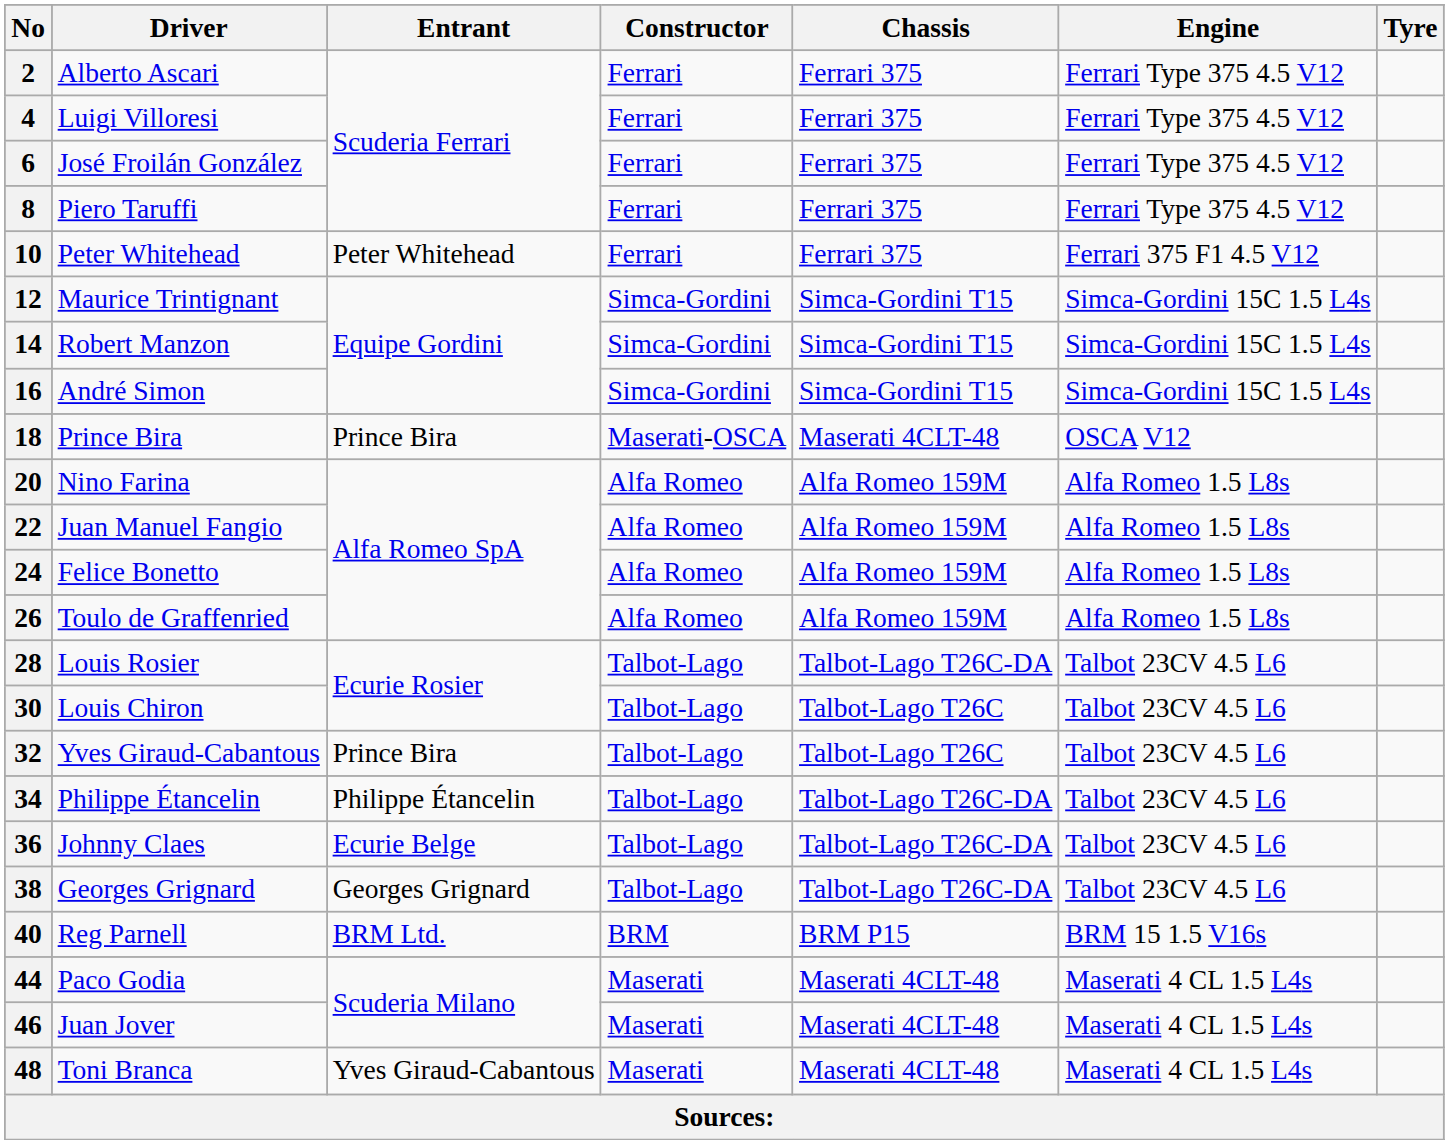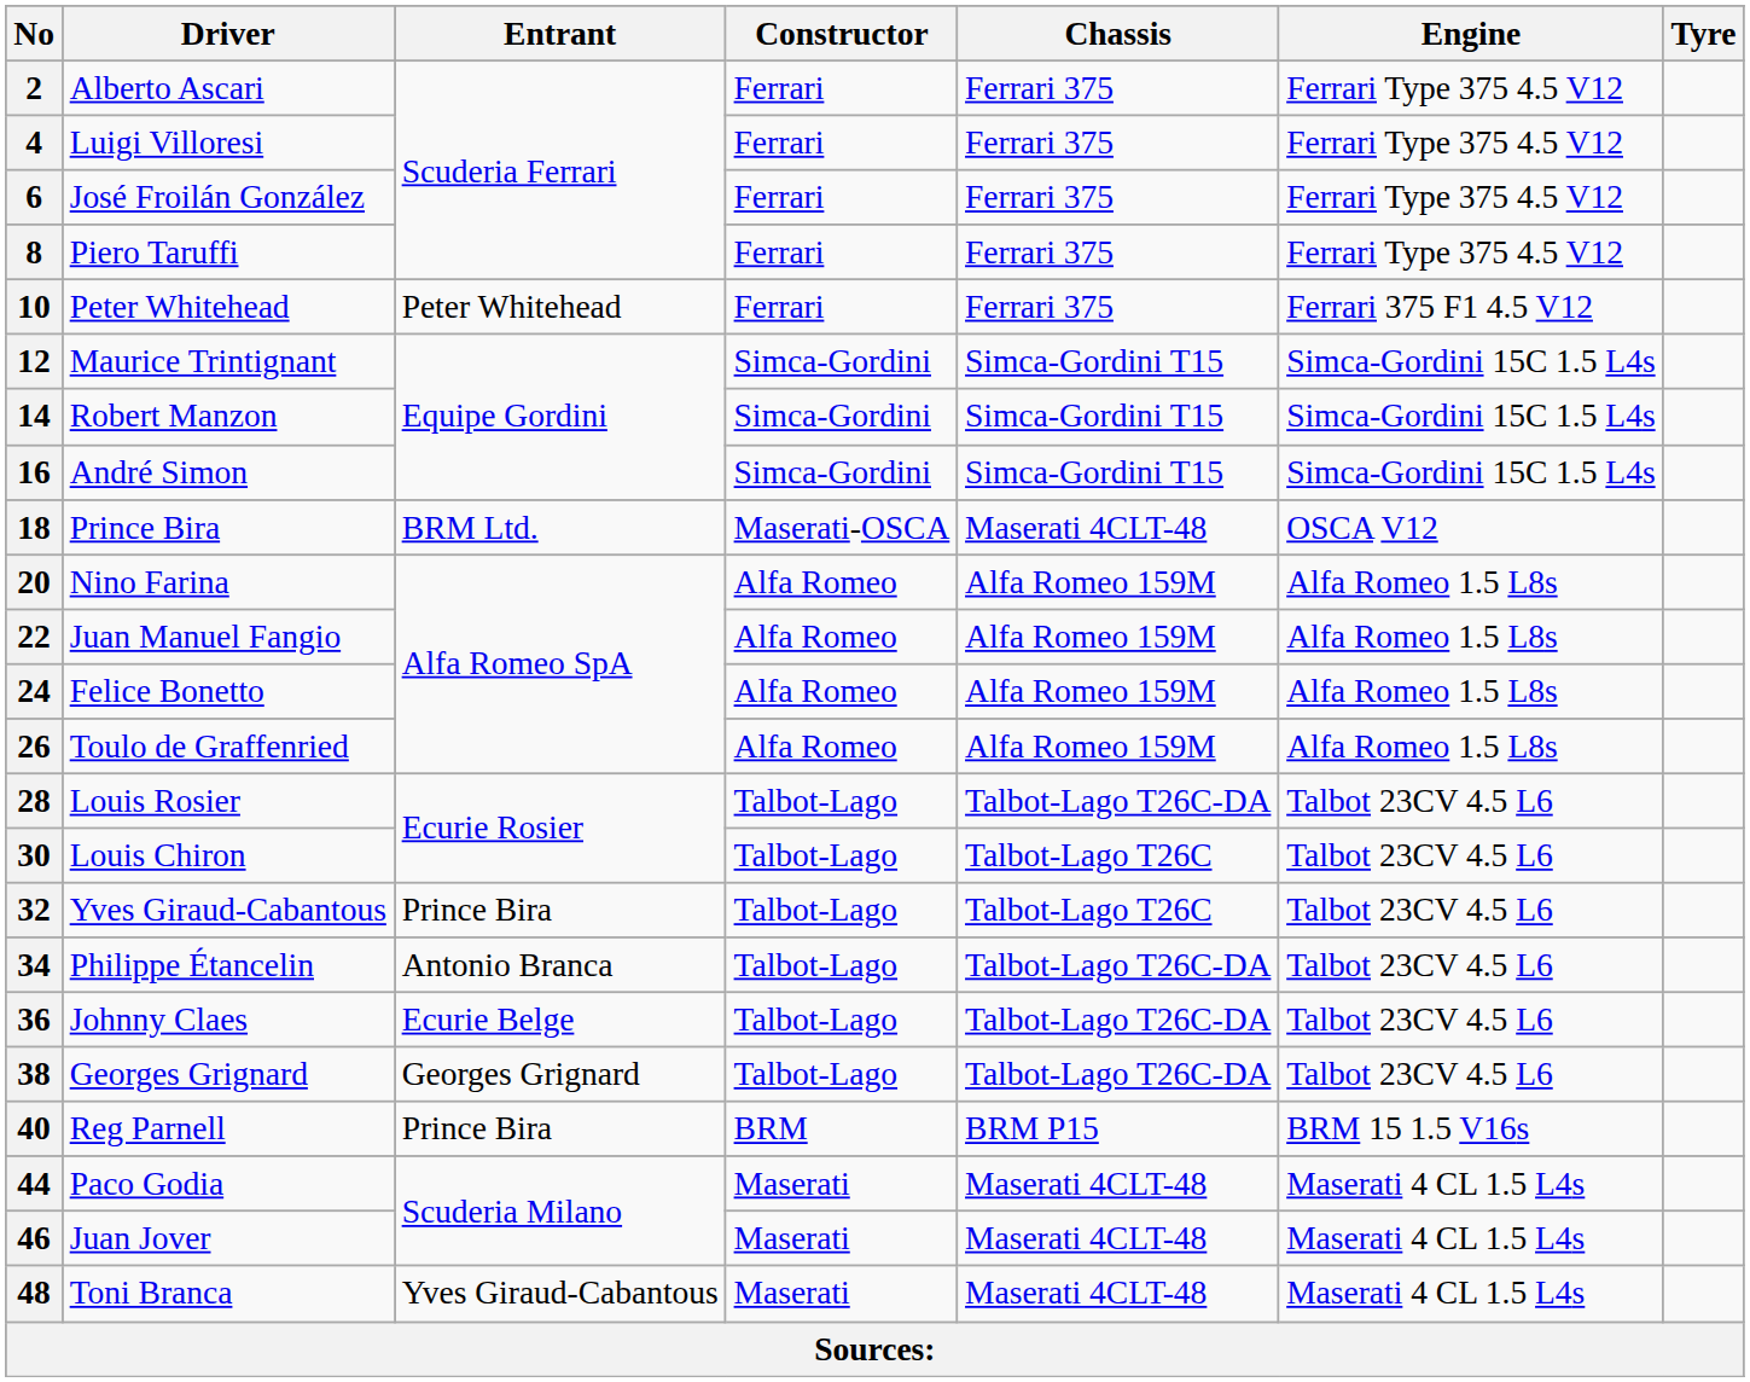 <table class="wikitable sortable" style="font-size: 95%;">
 <tr>
 <th>No</th>
 <th>Driver</th>
 <th>Entrant</th>
 <th>Constructor</th>
 <th>Chassis</th>
 <th>Engine</th>
 <th>Tyre</th>
 </tr>
 <tr>
 <th>2</th>
 <td> <a href='#'>Alberto Ascari</a></td>
 <td rowspan=4><a href='#'>Scuderia Ferrari</a></td>
 <td><a href='#'>Ferrari</a></td>
 <td><a href='#'>Ferrari 375</a></td>
 <td><a href='#'>Ferrari</a> Type 375 4.5 <a href='#'>V12</a></td>
 <td align="center"></td>
 </tr>
 <tr>
 <th>4</th>
 <td> <a href='#'>Luigi Villoresi</a></td>
 <td><a href='#'>Ferrari</a></td>
 <td><a href='#'>Ferrari 375</a></td>
 <td><a href='#'>Ferrari</a> Type 375 4.5 <a href='#'>V12</a></td>
 <td align="center"></td>
 </tr>
 <tr>
 <th>6</th>
 <td> <a href='#'>José Froilán González</a></td>
 <td><a href='#'>Ferrari</a></td>
 <td><a href='#'>Ferrari 375</a></td>
 <td><a href='#'>Ferrari</a> Type 375 4.5 <a href='#'>V12</a></td>
 <td align="center"></td>
 </tr>
 <tr>
 <th>8</th>
 <td> <a href='#'>Piero Taruffi</a></td>
 <td><a href='#'>Ferrari</a></td>
 <td><a href='#'>Ferrari 375</a></td>
 <td><a href='#'>Ferrari</a> Type 375 4.5 <a href='#'>V12</a></td>
 <td align="center"></td>
 </tr>
 <tr>
 <th>10</th>
 <td> <a href='#'>Peter Whitehead</a></td>
 <td>Peter Whitehead</td>
 <td><a href='#'>Ferrari</a></td>
 <td><a href='#'>Ferrari 375</a></td>
 <td><a href='#'>Ferrari</a> 375 F1 4.5 <a href='#'>V12</a></td>
 <td align="center"></td>
 </tr>
 <tr>
 <th>12</th>
 <td> <a href='#'>Maurice Trintignant</a></td>
 <td rowspan=3><a href='#'>Equipe Gordini</a></td>
 <td><a href='#'>Simca-Gordini</a></td>
 <td><a href='#'>Simca-Gordini T15</a></td>
 <td><a href='#'>Simca-Gordini</a> 15C 1.5 <a href='#'>L4</a><a href='#'>s</a></td>
 <td align="center"></td>
 </tr>
 <tr>
 <th>14</th>
 <td> <a href='#'>Robert Manzon</a></td>
 <td><a href='#'>Simca-Gordini</a></td>
 <td><a href='#'>Simca-Gordini T15</a></td>
 <td><a href='#'>Simca-Gordini</a> 15C 1.5 <a href='#'>L4</a><a href='#'>s</a></td>
 <td align="center"></td>
 </tr>
 <tr>
 <th>16</th>
 <td> <a href='#'>André Simon</a></td>
 <td><a href='#'>Simca-Gordini</a></td>
 <td><a href='#'>Simca-Gordini T15</a></td>
 <td><a href='#'>Simca-Gordini</a> 15C 1.5 <a href='#'>L4</a><a href='#'>s</a></td>
 <td align="center"></td>
 </tr>
 <tr>
 <th>18</th>
 <td> <a href='#'>Prince Bira</a></td>
-<td>Prince Bira</td>
+<td><a href='#'>BRM Ltd.</a></td>
 <td><a href='#'>Maserati</a>-<a href='#'>OSCA</a></td>
 <td><a href='#'>Maserati 4CLT-48</a></td>
 <td><a href='#'>OSCA</a> <a href='#'>V12</a></td>
 <td align="center"></td>
 </tr>
 <tr>
 <th>20</th>
 <td> <a href='#'>Nino Farina</a></td>
 <td rowspan=4><a href='#'>Alfa Romeo SpA</a></td>
 <td><a href='#'>Alfa Romeo</a></td>
 <td><a href='#'>Alfa Romeo 159M</a></td>
 <td><a href='#'>Alfa Romeo</a> 1.5 <a href='#'>L8</a><a href='#'>s</a></td>
 <td align="center"></td>
 </tr>
 <tr>
 <th>22</th>
 <td> <a href='#'>Juan Manuel Fangio</a></td>
 <td><a href='#'>Alfa Romeo</a></td>
 <td><a href='#'>Alfa Romeo 159M</a></td>
 <td><a href='#'>Alfa Romeo</a> 1.5 <a href='#'>L8</a><a href='#'>s</a></td>
 <td align="center"></td>
 </tr>
 <tr>
 <th>24</th>
 <td> <a href='#'>Felice Bonetto</a></td>
 <td><a href='#'>Alfa Romeo</a></td>
 <td><a href='#'>Alfa Romeo 159M</a></td>
 <td><a href='#'>Alfa Romeo</a> 1.5 <a href='#'>L8</a><a href='#'>s</a></td>
 <td align="center"></td>
 </tr>
 <tr>
 <th>26</th>
 <td> <a href='#'>Toulo de Graffenried</a></td>
 <td><a href='#'>Alfa Romeo</a></td>
 <td><a href='#'>Alfa Romeo 159M</a></td>
 <td><a href='#'>Alfa Romeo</a> 1.5 <a href='#'>L8</a><a href='#'>s</a></td>
 <td align="center"></td>
 </tr>
 <tr>
 <th>28</th>
 <td> <a href='#'>Louis Rosier</a></td>
 <td rowspan=2><a href='#'>Ecurie Rosier</a></td>
 <td><a href='#'>Talbot-Lago</a></td>
 <td><a href='#'>Talbot-Lago T26C-DA</a></td>
 <td><a href='#'>Talbot</a> 23CV 4.5 <a href='#'>L6</a></td>
 <td align="center"></td>
 </tr>
 <tr>
 <th>30</th>
 <td> <a href='#'>Louis Chiron</a></td>
 <td><a href='#'>Talbot-Lago</a></td>
 <td><a href='#'>Talbot-Lago T26C</a></td>
 <td><a href='#'>Talbot</a> 23CV 4.5 <a href='#'>L6</a></td>
 <td align="center"></td>
 </tr>
 <tr>
 <th>32</th>
 <td> <a href='#'>Yves Giraud-Cabantous</a></td>
 <td>Prince Bira</td>
 <td><a href='#'>Talbot-Lago</a></td>
 <td><a href='#'>Talbot-Lago T26C</a></td>
 <td><a href='#'>Talbot</a> 23CV 4.5 <a href='#'>L6</a></td>
 <td align="center"></td>
 </tr>
 <tr>
 <th>34</th>
 <td> <a href='#'>Philippe Étancelin</a></td>
-<td>Philippe Étancelin</td>
+<td>Antonio Branca</td>
 <td><a href='#'>Talbot-Lago</a></td>
 <td><a href='#'>Talbot-Lago T26C-DA</a></td>
 <td><a href='#'>Talbot</a> 23CV 4.5 <a href='#'>L6</a></td>
 <td align="center"></td>
 </tr>
 <tr>
 <th>36</th>
 <td> <a href='#'>Johnny Claes</a></td>
 <td><a href='#'>Ecurie Belge</a></td>
 <td><a href='#'>Talbot-Lago</a></td>
 <td><a href='#'>Talbot-Lago T26C-DA</a></td>
 <td><a href='#'>Talbot</a> 23CV 4.5 <a href='#'>L6</a></td>
 <td align="center"></td>
 </tr>
 <tr>
 <th>38</th>
 <td> <a href='#'>Georges Grignard</a></td>
 <td>Georges Grignard</td>
 <td><a href='#'>Talbot-Lago</a></td>
 <td><a href='#'>Talbot-Lago T26C-DA</a></td>
 <td><a href='#'>Talbot</a> 23CV 4.5 <a href='#'>L6</a></td>
 <td align="center"></td>
 </tr>
 <tr>
 <th>40</th>
 <td> <a href='#'>Reg Parnell</a></td>
-<td><a href='#'>BRM Ltd.</a></td>
+<td>Prince Bira</td>
 <td><a href='#'>BRM</a></td>
 <td><a href='#'>BRM P15</a></td>
 <td><a href='#'>BRM</a> 15 1.5 <a href='#'>V16</a><a href='#'>s</a></td>
 <td align="center"></td>
 </tr>
 <tr>
 <th>44</th>
 <td> <a href='#'>Paco Godia</a></td>
 <td rowspan=2><a href='#'>Scuderia Milano</a></td>
 <td><a href='#'>Maserati</a></td>
 <td><a href='#'>Maserati 4CLT-48</a></td>
 <td><a href='#'>Maserati</a> 4 CL 1.5 <a href='#'>L4</a><a href='#'>s</a></td>
 <td align="center"></td>
 </tr>
 <tr>
 <th>46</th>
 <td> <a href='#'>Juan Jover</a></td>
 <td><a href='#'>Maserati</a></td>
 <td><a href='#'>Maserati 4CLT-48</a></td>
 <td><a href='#'>Maserati</a> 4 CL 1.5 <a href='#'>L4</a><a href='#'>s</a></td>
 <td align="center"></td>
 </tr>
 <tr>
 <th>48</th>
 <td> <a href='#'>Toni Branca</a></td>
 <td>Yves Giraud-Cabantous</td>
 <td><a href='#'>Maserati</a></td>
 <td><a href='#'>Maserati 4CLT-48</a></td>
 <td><a href='#'>Maserati</a> 4 CL 1.5 <a href='#'>L4</a><a href='#'>s</a></td>
 <td align="center"></td>
 </tr>
 <tr style="background-color:#E5E4E2" align="center">
 <th colspan=7>Sources:</th>
 </tr>
 <tr>
 </tr>
 </table>
